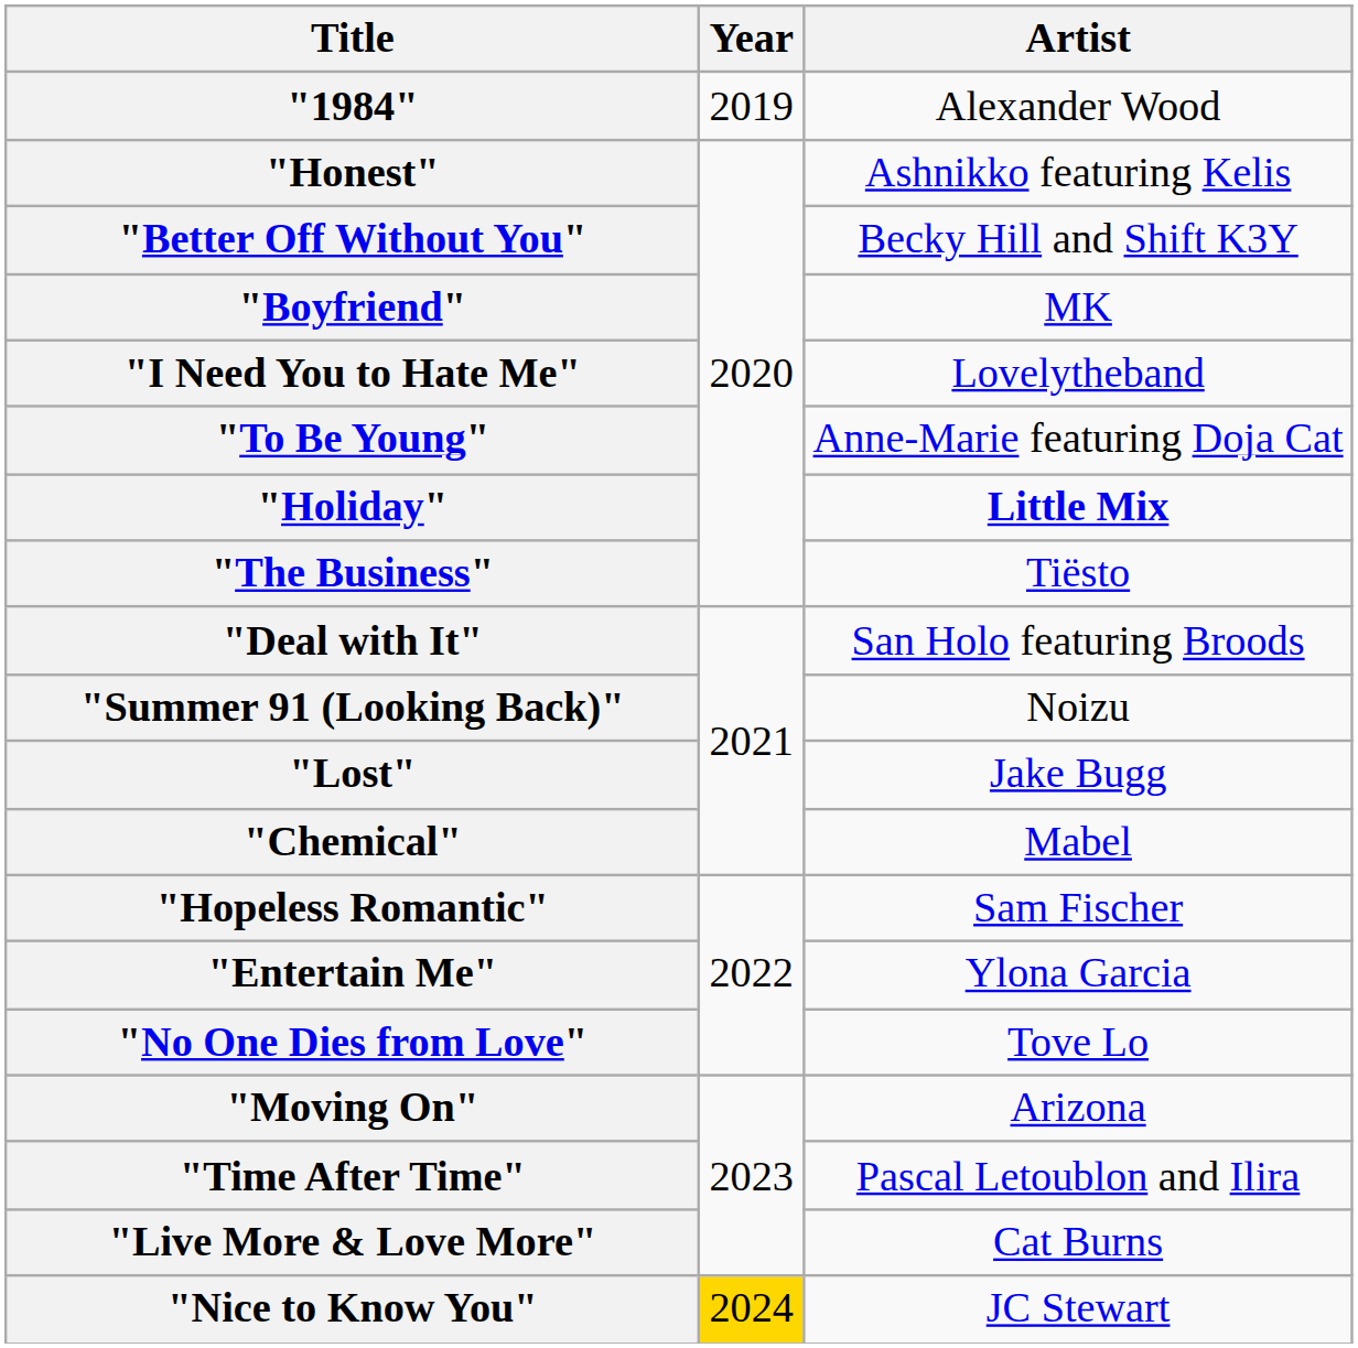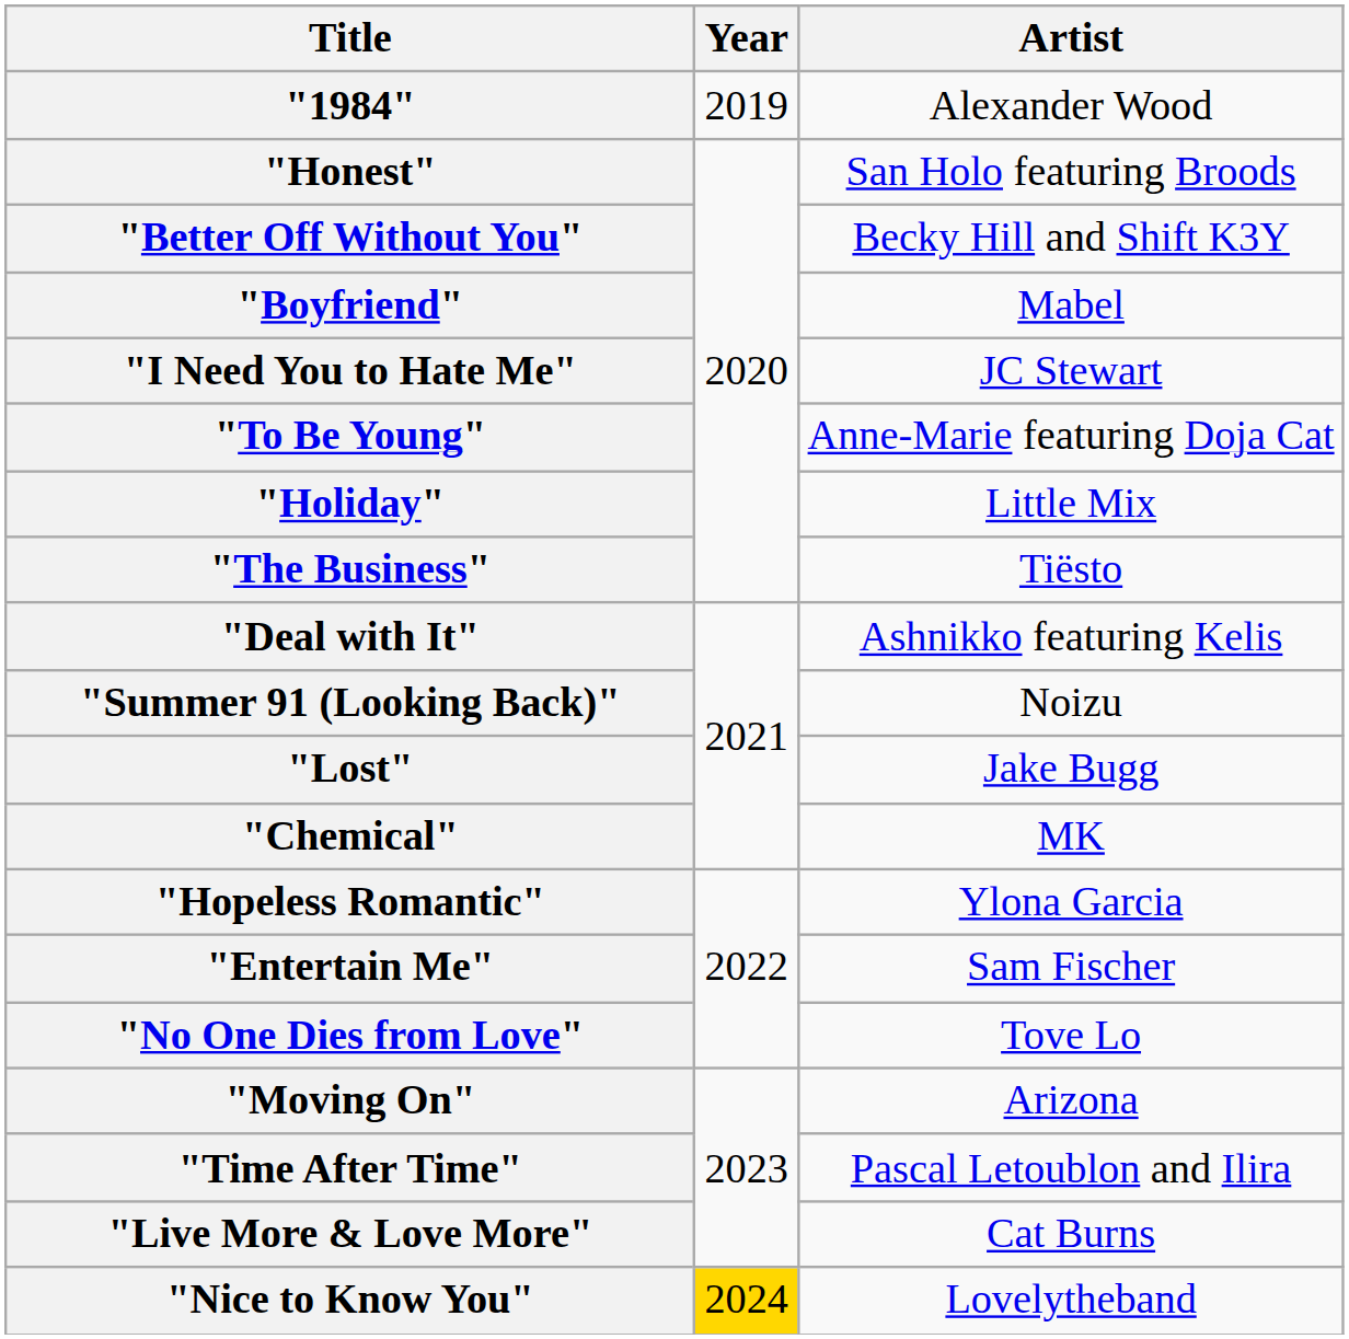 <table class="wikitable plainrowheaders" style="text-align:center;">
 <tr>
 <th scope="col" style="width:16em">Title</th>
 <th scope="col">Year</th>
 <th scope="col">Artist</th>
 </tr>
 <tr>
 <th scope="row">"1984"</th>
 <td>2019</td>
 <td>Alexander Wood</td>
 </tr>
 <tr>
 <th scope="row">"Honest"</th>
 <td rowspan="7">2020</td>
-<td><a href='#'>Ashnikko</a> featuring <a href='#'>Kelis</a></td>
+<td><a href='#'>San Holo</a> featuring <a href='#'>Broods</a></td>
 </tr>
 <tr>
 <th scope="row">"<a href='#'>Better Off Without You</a>"</th>
 <td><a href='#'>Becky Hill</a> and <a href='#'>Shift K3Y</a></td>
 </tr>
 <tr>
 <th scope="row">"<a href='#'>Boyfriend</a>"</th>
-<td><a href='#'>MK</a></td>
+<td><a href='#'>Mabel</a></td>
 </tr>
 <tr>
 <th scope="row">"I Need You to Hate Me"</th>
-<td><a href='#'>Lovelytheband</a></td>
+<td><a href='#'>JC Stewart</a></td>
 </tr>
 <tr>
 <th scope="row">"<a href='#'>To Be Young</a>"</th>
 <td><a href='#'>Anne-Marie</a> featuring <a href='#'>Doja Cat</a></td>
 </tr>
 <tr>
 <th scope="row">"<a href='#'>Holiday</a>"</th>
-<td><strong><a href='#'>Little Mix</a></strong></td>
+<td><a href='#'>Little Mix</a></td>
 </tr>
 <tr>
 <th scope="row">"<a href='#'>The Business</a>"</th>
 <td><a href='#'>Tiësto</a></td>
 </tr>
 <tr>
 <th scope="row">"Deal with It"</th>
 <td rowspan="4">2021</td>
-<td><a href='#'>San Holo</a> featuring <a href='#'>Broods</a></td>
+<td><a href='#'>Ashnikko</a> featuring <a href='#'>Kelis</a></td>
 </tr>
 <tr>
 <th scope="row">"Summer 91 (Looking Back)"</th>
 <td>Noizu</td>
 </tr>
 <tr>
 <th scope="row">"Lost"</th>
 <td><a href='#'>Jake Bugg</a></td>
 </tr>
 <tr>
 <th scope="row">"Chemical"</th>
-<td><a href='#'>Mabel</a></td>
+<td><a href='#'>MK</a></td>
 </tr>
 <tr>
 <th scope="row">"Hopeless Romantic"</th>
 <td rowspan="3">2022</td>
-<td><a href='#'>Sam Fischer</a></td>
+<td><a href='#'>Ylona Garcia</a></td>
 </tr>
 <tr>
 <th scope="row">"Entertain Me"</th>
-<td><a href='#'>Ylona Garcia</a></td>
+<td><a href='#'>Sam Fischer</a></td>
 </tr>
 <tr>
 <th scope="row">"<a href='#'>No One Dies from Love</a>"</th>
 <td><a href='#'>Tove Lo</a></td>
 </tr>
 <tr>
 <th scope="row">"Moving On"</th>
 <td rowspan="3">2023</td>
 <td><a href='#'>Arizona</a></td>
 </tr>
 <tr>
 <th scope="row">"Time After Time"</th>
 <td><a href='#'>Pascal Letoublon</a> and <a href='#'>Ilira</a></td>
 </tr>
 <tr>
 <th scope="row">"Live More & Love More"</th>
 <td><a href='#'>Cat Burns</a></td>
 </tr>
 <tr>
 <th scope="row">"Nice to Know You"</th>
 <td style="background: gold;">2024</td>
-<td><a href='#'>JC Stewart</a></td>
+<td><a href='#'>Lovelytheband</a></td>
 </tr>
 </table>
